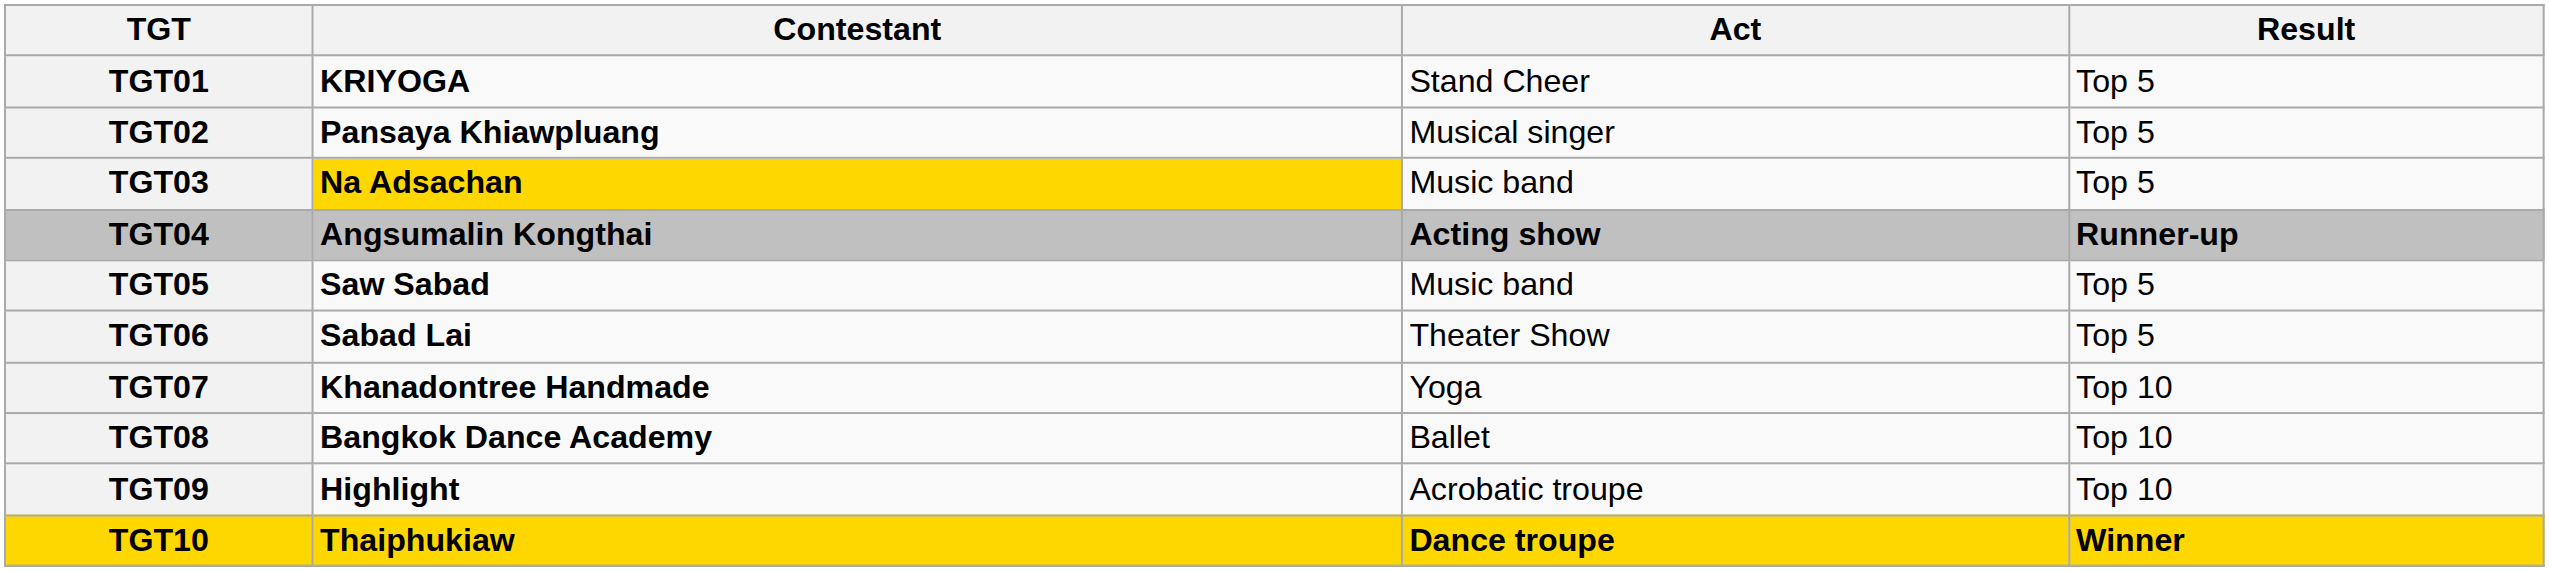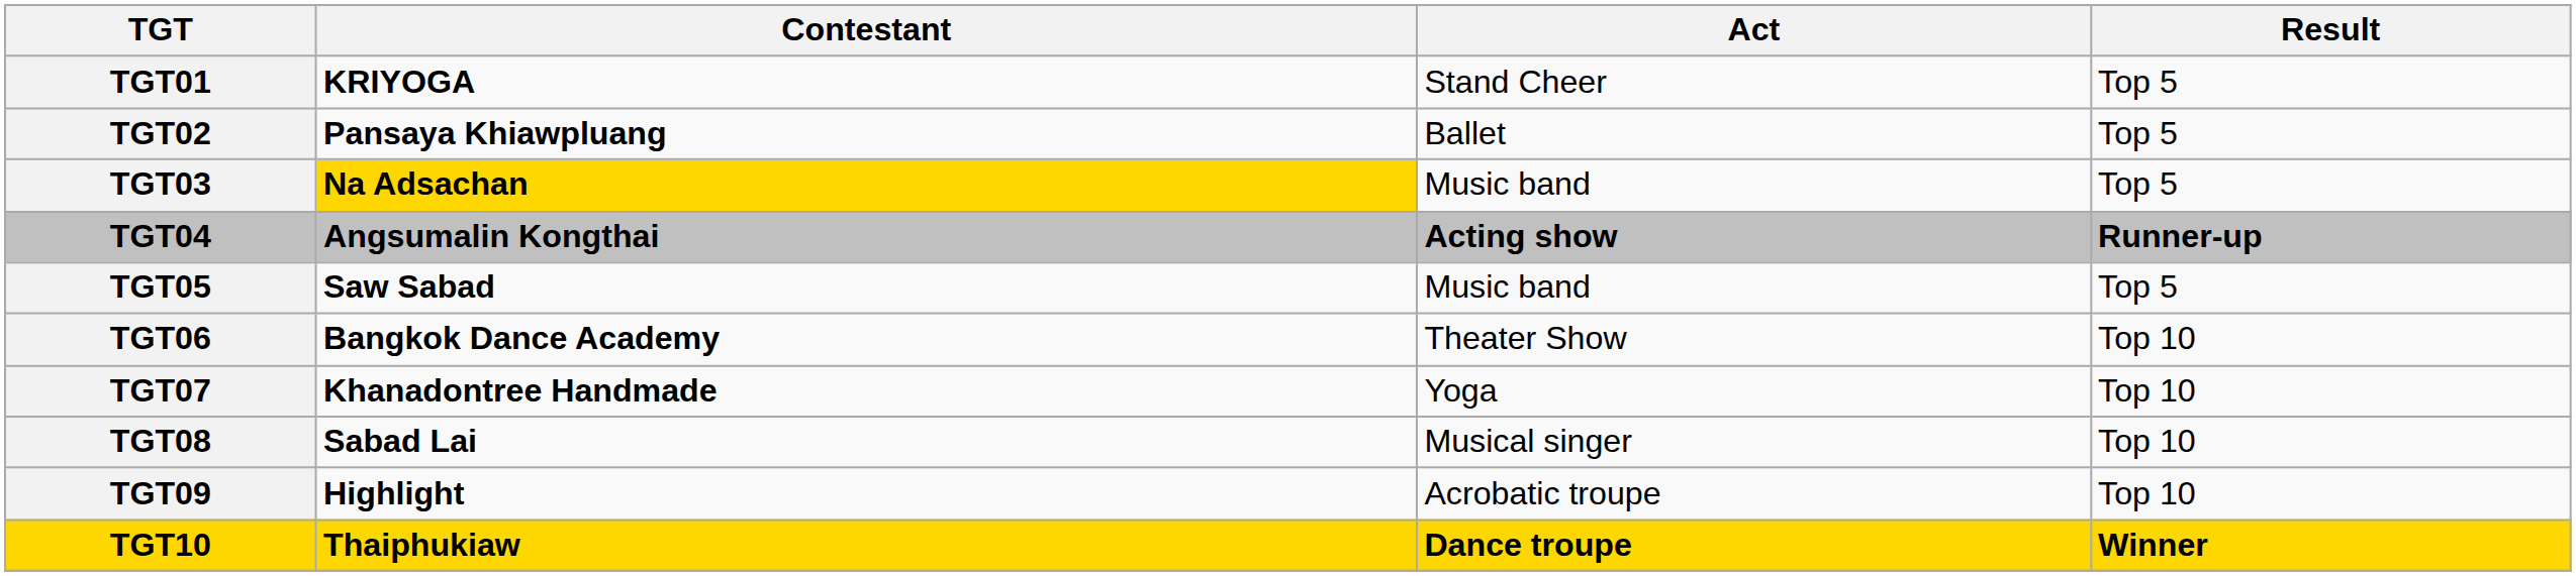 <table class="wikitable sortable" style="width:100%;">
 <tr>
 <th rowspan="2">TGT</th>
 <th rowspan="2" class="unsortable">Contestant</th>
 <th rowspan="2" class="unsortable">Act</th>
 <th rowspan="2" class="unsortable">Result</th>
 </tr>
 <tr>
 </tr>
 <tr>
 <th><strong>TGT01</strong></th>
 <td><strong>KRIYOGA</strong></td>
 <td>Stand Cheer</td>
 <td>Top 5</td>
 </tr>
 <tr>
 <th><strong>TGT02</strong></th>
 <td><strong>Pansaya Khiawpluang</strong></td>
-<td>Musical singer</td>
+<td>Ballet</td>
 <td>Top 5</td>
 </tr>
 <tr>
 <th><strong>TGT03</strong></th>
 <td style="background: gold;"><strong>Na Adsachan</strong></td>
 <td>Music band</td>
 <td>Top 5</td>
 </tr>
 <tr>
 <th style = "background:silver;"><strong>TGT04</strong></th>
 <td style = "background:silver;"><strong>Angsumalin Kongthai</strong></td>
 <td style = "background:silver;"><strong>Acting show</strong></td>
 <td style = "background:silver;"><strong>Runner-up</strong></td>
 </tr>
 <tr>
 <th><strong>TGT05</strong></th>
 <td><strong>Saw Sabad</strong></td>
 <td>Music band</td>
 <td>Top 5</td>
 </tr>
 <tr>
 <th>TGT06</th>
-<td><strong>Sabad Lai</strong></td>
+<td><strong>Bangkok Dance Academy</strong></td>
 <td>Theater Show</td>
-<td>Top 5</td>
+<td>Top 10</td>
 </tr>
 <tr>
 <th><strong>TGT07</strong></th>
 <td><strong>Khanadontree Handmade</strong></td>
 <td>Yoga</td>
 <td>Top 10</td>
 </tr>
 <tr>
 <th><strong>TGT08</strong></th>
-<td><strong>Bangkok Dance Academy</strong></td>
-<td>Ballet</td>
+<td><strong>Sabad Lai</strong></td>
+<td>Musical singer</td>
 <td>Top 10</td>
 </tr>
 <tr>
 <th><strong>TGT09</strong></th>
 <td><strong>Highlight</strong></td>
 <td>Acrobatic troupe</td>
 <td>Top 10</td>
 </tr>
 <tr>
 <th style = "background:gold;"><strong>TGT10</strong></th>
 <td style = "background:gold;"><strong>Thaiphukiaw</strong></td>
 <td style = "background:gold;"><strong>Dance troupe</strong></td>
 <td style = "background:gold;"><strong>Winner</strong></td>
 </tr>
 <tr>
 </tr>
 </table>
